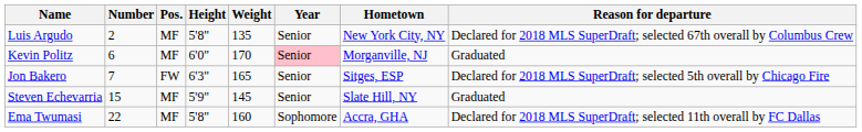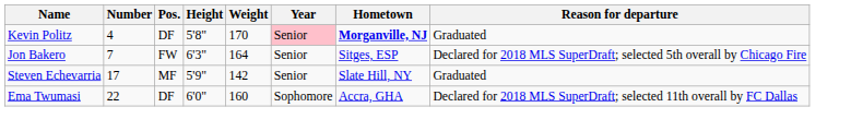 <table class="wikitable sortable" border="1">
 <tr>
 <th>Name</th>
 <th>Number</th>
 <th>Pos.</th>
 <th>Height</th>
 <th>Weight</th>
 <th>Year</th>
 <th>Hometown</th>
 <th class="unsortable">Reason for departure</th>
 </tr>
 <tr>
-<td><a href='#'>Luis Argudo</a></td>
-<td>2</td>
-<td>MF</td>
+<td><a href='#'>Kevin Politz</a></td>
+<td>4</td>
+<td>DF</td>
 <td>5'8"</td>
-<td>135</td>
-<td>Senior</td>
-<td><a href='#'>New York City, NY</a></td>
-<td>Declared for <a href='#'>2018 MLS SuperDraft</a>; selected 67th overall by <a href='#'>Columbus Crew</a></td>
-</tr>
-<tr>
-<td><a href='#'>Kevin Politz</a></td>
-<td>6</td>
-<td>MF</td>
-<td>6'0"</td>
 <td>170</td>
 <td style="background: pink;">Senior</td>
-<td><a href='#'>Morganville, NJ</a></td>
+<td><strong><a href='#'>Morganville, NJ</a></strong></td>
 <td>Graduated</td>
 </tr>
 <tr>
 <td><a href='#'>Jon Bakero</a></td>
 <td>7</td>
 <td>FW</td>
 <td>6'3"</td>
-<td>165</td>
+<td>164</td>
 <td>Senior</td>
 <td><a href='#'>Sitges, ESP</a></td>
 <td>Declared for <a href='#'>2018 MLS SuperDraft</a>; selected 5th overall by <a href='#'>Chicago Fire</a></td>
 </tr>
 <tr>
 <td><a href='#'>Steven Echevarria</a></td>
-<td>15</td>
+<td>17</td>
 <td>MF</td>
 <td>5'9"</td>
-<td>145</td>
+<td>142</td>
 <td>Senior</td>
 <td><a href='#'>Slate Hill, NY</a></td>
 <td>Graduated</td>
 </tr>
 <tr>
 <td><a href='#'>Ema Twumasi</a></td>
 <td>22</td>
-<td>MF</td>
-<td>5'8"</td>
+<td>DF</td>
+<td>6'0"</td>
 <td>160</td>
 <td>Sophomore</td>
 <td><a href='#'>Accra, GHA</a></td>
 <td>Declared for <a href='#'>2018 MLS SuperDraft</a>; selected 11th overall by <a href='#'>FC Dallas</a></td>
 </tr>
 </table>
